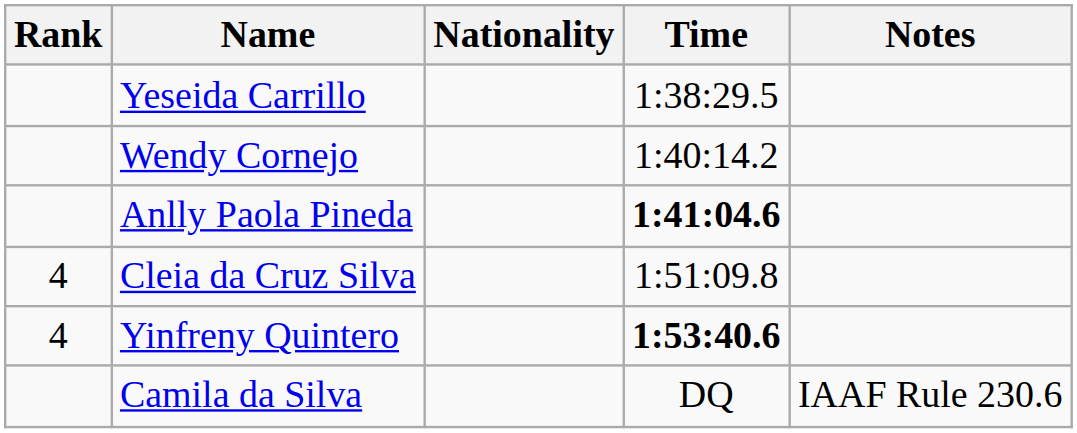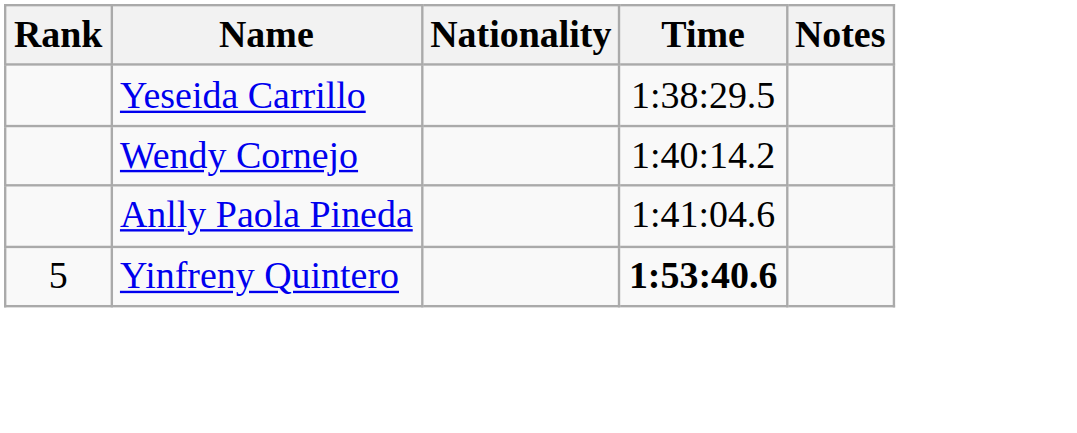 <table class="wikitable sortable" style="text-align:center">
 <tr>
 <th>Rank</th>
 <th>Name</th>
 <th>Nationality</th>
 <th>Time</th>
 <th>Notes</th>
 </tr>
 <tr>
 <td align=center></td>
 <td align=left><a href='#'>Yeseida Carrillo</a></td>
 <td align=left></td>
 <td>1:38:29.5</td>
 <td></td>
 </tr>
 <tr>
 <td align=center></td>
 <td align=left><a href='#'>Wendy Cornejo</a></td>
 <td align=left></td>
 <td>1:40:14.2</td>
 <td></td>
 </tr>
 <tr>
 <td align=center></td>
 <td align=left><a href='#'>Anlly Paola Pineda</a></td>
 <td align=left></td>
-<td><strong>1:41:04.6</strong></td>
+<td>1:41:04.6</td>
 <td></td>
 </tr>
 <tr>
-<td align=center>4</td>
-<td align=left><a href='#'>Cleia da Cruz Silva</a></td>
-<td align=left></td>
-<td>1:51:09.8</td>
-<td></td>
-</tr>
-<tr>
-<td align=center>4</td>
+<td align=center>5</td>
 <td align=left><a href='#'>Yinfreny Quintero</a></td>
 <td align=left></td>
 <td><strong>1:53:40.6</strong></td>
 <td></td>
 </tr>
-<tr>
-<td align=center></td>
-<td align=left><a href='#'>Camila da Silva</a></td>
-<td align=left></td>
-<td>DQ</td>
-<td>IAAF Rule 230.6</td>
-</tr>
 </table>
